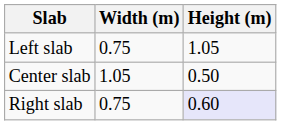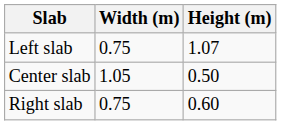 <table class="wikitable">
 <tr>
 <th>Slab</th>
 <th>Width (m)</th>
 <th>Height (m)</th>
 </tr>
 <tr>
 <td>Left slab</td>
 <td>0.75</td>
-<td>1.05</td>
+<td>1.07</td>
 </tr>
 <tr>
 <td>Center slab</td>
 <td>1.05</td>
 <td>0.50</td>
 </tr>
 <tr>
 <td>Right slab</td>
 <td>0.75</td>
-<td style="background: lavender;">0.60</td>
+<td>0.60</td>
 </tr>
 </table>
